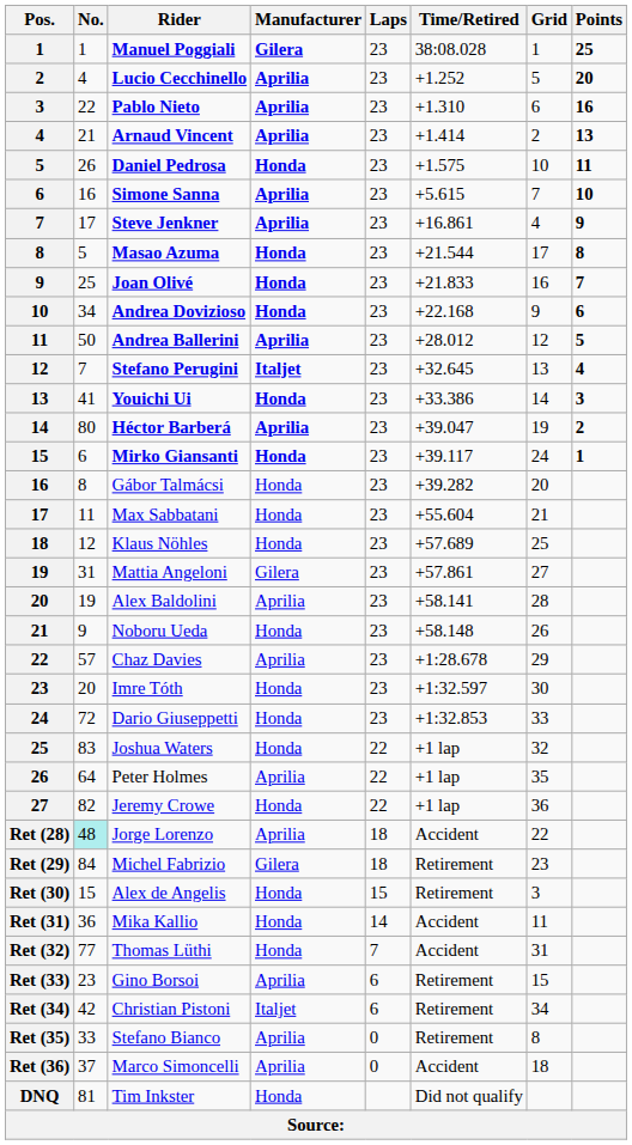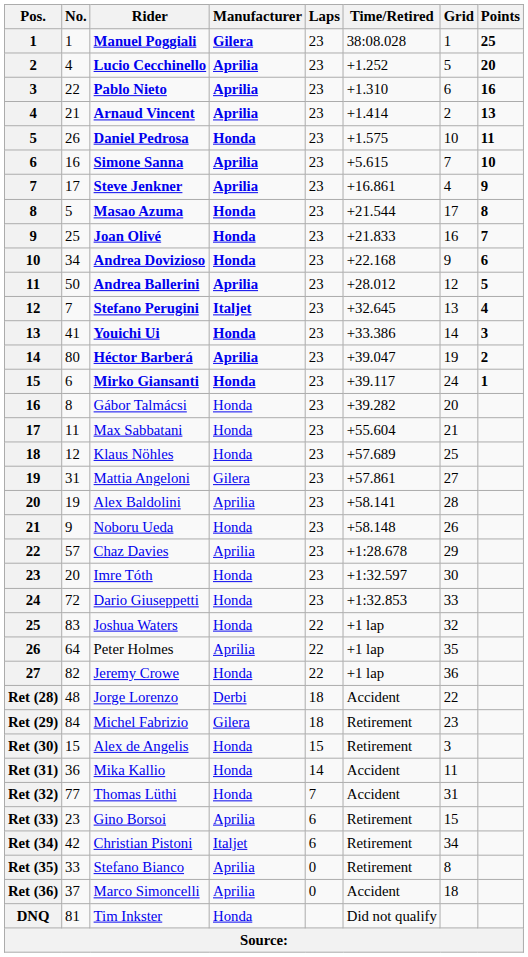 <table class="wikitable" style="font-size: 95%;">
 <tr>
 <th>Pos.</th>
 <th>No.</th>
 <th>Rider</th>
 <th>Manufacturer</th>
 <th>Laps</th>
 <th>Time/Retired</th>
 <th>Grid</th>
 <th>Points</th>
 </tr>
 <tr>
 <th>1</th>
 <td>1</td>
 <td> <strong><a href='#'>Manuel Poggiali</a></strong></td>
 <td><strong><a href='#'>Gilera</a></strong></td>
 <td>23</td>
 <td>38:08.028</td>
 <td>1</td>
 <td><strong>25</strong></td>
 </tr>
 <tr>
 <th>2</th>
 <td>4</td>
 <td> <strong><a href='#'>Lucio Cecchinello</a></strong></td>
 <td><strong><a href='#'>Aprilia</a></strong></td>
 <td>23</td>
 <td>+1.252</td>
 <td>5</td>
 <td><strong>20</strong></td>
 </tr>
 <tr>
 <th>3</th>
 <td>22</td>
 <td> <strong><a href='#'>Pablo Nieto</a></strong></td>
 <td><strong><a href='#'>Aprilia</a></strong></td>
 <td>23</td>
 <td>+1.310</td>
 <td>6</td>
 <td><strong>16</strong></td>
 </tr>
 <tr>
 <th>4</th>
 <td>21</td>
 <td> <strong><a href='#'>Arnaud Vincent</a></strong></td>
 <td><strong><a href='#'>Aprilia</a></strong></td>
 <td>23</td>
 <td>+1.414</td>
 <td>2</td>
 <td><strong>13</strong></td>
 </tr>
 <tr>
 <th>5</th>
 <td>26</td>
 <td> <strong><a href='#'>Daniel Pedrosa</a></strong></td>
 <td><strong><a href='#'>Honda</a></strong></td>
 <td>23</td>
 <td>+1.575</td>
 <td>10</td>
 <td><strong>11</strong></td>
 </tr>
 <tr>
 <th>6</th>
 <td>16</td>
 <td> <strong><a href='#'>Simone Sanna</a></strong></td>
 <td><strong><a href='#'>Aprilia</a></strong></td>
 <td>23</td>
 <td>+5.615</td>
 <td>7</td>
 <td><strong>10</strong></td>
 </tr>
 <tr>
 <th>7</th>
 <td>17</td>
 <td> <strong><a href='#'>Steve Jenkner</a></strong></td>
 <td><strong><a href='#'>Aprilia</a></strong></td>
 <td>23</td>
 <td>+16.861</td>
 <td>4</td>
 <td><strong>9</strong></td>
 </tr>
 <tr>
 <th>8</th>
 <td>5</td>
 <td> <strong><a href='#'>Masao Azuma</a></strong></td>
 <td><strong><a href='#'>Honda</a></strong></td>
 <td>23</td>
 <td>+21.544</td>
 <td>17</td>
 <td><strong>8</strong></td>
 </tr>
 <tr>
 <th>9</th>
 <td>25</td>
 <td> <strong><a href='#'>Joan Olivé</a></strong></td>
 <td><strong><a href='#'>Honda</a></strong></td>
 <td>23</td>
 <td>+21.833</td>
 <td>16</td>
 <td><strong>7</strong></td>
 </tr>
 <tr>
 <th>10</th>
 <td>34</td>
 <td> <strong><a href='#'>Andrea Dovizioso</a></strong></td>
 <td><strong><a href='#'>Honda</a></strong></td>
 <td>23</td>
 <td>+22.168</td>
 <td>9</td>
 <td><strong>6</strong></td>
 </tr>
 <tr>
 <th>11</th>
 <td>50</td>
 <td> <strong><a href='#'>Andrea Ballerini</a></strong></td>
 <td><strong><a href='#'>Aprilia</a></strong></td>
 <td>23</td>
 <td>+28.012</td>
 <td>12</td>
 <td><strong>5</strong></td>
 </tr>
 <tr>
 <th>12</th>
 <td>7</td>
 <td> <strong><a href='#'>Stefano Perugini</a></strong></td>
 <td><strong><a href='#'>Italjet</a></strong></td>
 <td>23</td>
 <td>+32.645</td>
 <td>13</td>
 <td><strong>4</strong></td>
 </tr>
 <tr>
 <th>13</th>
 <td>41</td>
 <td> <strong><a href='#'>Youichi Ui</a></strong></td>
 <td><strong><a href='#'>Honda</a></strong></td>
 <td>23</td>
 <td>+33.386</td>
 <td>14</td>
 <td><strong>3</strong></td>
 </tr>
 <tr>
 <th>14</th>
 <td>80</td>
 <td> <strong><a href='#'>Héctor Barberá</a></strong></td>
 <td><strong><a href='#'>Aprilia</a></strong></td>
 <td>23</td>
 <td>+39.047</td>
 <td>19</td>
 <td><strong>2</strong></td>
 </tr>
 <tr>
 <th>15</th>
 <td>6</td>
 <td> <strong><a href='#'>Mirko Giansanti</a></strong></td>
 <td><strong><a href='#'>Honda</a></strong></td>
 <td>23</td>
 <td>+39.117</td>
 <td>24</td>
 <td><strong>1</strong></td>
 </tr>
 <tr>
 <th>16</th>
 <td>8</td>
 <td> <a href='#'>Gábor Talmácsi</a></td>
 <td><a href='#'>Honda</a></td>
 <td>23</td>
 <td>+39.282</td>
 <td>20</td>
 <td></td>
 </tr>
 <tr>
 <th>17</th>
 <td>11</td>
 <td> <a href='#'>Max Sabbatani</a></td>
 <td><a href='#'>Honda</a></td>
 <td>23</td>
 <td>+55.604</td>
 <td>21</td>
 <td></td>
 </tr>
 <tr>
 <th>18</th>
 <td>12</td>
 <td> <a href='#'>Klaus Nöhles</a></td>
 <td><a href='#'>Honda</a></td>
 <td>23</td>
 <td>+57.689</td>
 <td>25</td>
 <td></td>
 </tr>
 <tr>
 <th>19</th>
 <td>31</td>
 <td> <a href='#'>Mattia Angeloni</a></td>
 <td><a href='#'>Gilera</a></td>
 <td>23</td>
 <td>+57.861</td>
 <td>27</td>
 <td></td>
 </tr>
 <tr>
 <th>20</th>
 <td>19</td>
 <td> <a href='#'>Alex Baldolini</a></td>
 <td><a href='#'>Aprilia</a></td>
 <td>23</td>
 <td>+58.141</td>
 <td>28</td>
 <td></td>
 </tr>
 <tr>
 <th>21</th>
 <td>9</td>
 <td> <a href='#'>Noboru Ueda</a></td>
 <td><a href='#'>Honda</a></td>
 <td>23</td>
 <td>+58.148</td>
 <td>26</td>
 <td></td>
 </tr>
 <tr>
 <th>22</th>
 <td>57</td>
 <td> <a href='#'>Chaz Davies</a></td>
 <td><a href='#'>Aprilia</a></td>
 <td>23</td>
 <td>+1:28.678</td>
 <td>29</td>
 <td></td>
 </tr>
 <tr>
 <th>23</th>
 <td>20</td>
 <td> <a href='#'>Imre Tóth</a></td>
 <td><a href='#'>Honda</a></td>
 <td>23</td>
 <td>+1:32.597</td>
 <td>30</td>
 <td></td>
 </tr>
 <tr>
 <th>24</th>
 <td>72</td>
 <td> <a href='#'>Dario Giuseppetti</a></td>
 <td><a href='#'>Honda</a></td>
 <td>23</td>
 <td>+1:32.853</td>
 <td>33</td>
 <td></td>
 </tr>
 <tr>
 <th>25</th>
 <td>83</td>
 <td> <a href='#'>Joshua Waters</a></td>
 <td><a href='#'>Honda</a></td>
 <td>22</td>
 <td>+1 lap</td>
 <td>32</td>
 <td></td>
 </tr>
 <tr>
 <th>26</th>
 <td>64</td>
 <td> Peter Holmes</td>
 <td><a href='#'>Aprilia</a></td>
 <td>22</td>
 <td>+1 lap</td>
 <td>35</td>
 <td></td>
 </tr>
 <tr>
 <th>27</th>
 <td>82</td>
 <td> <a href='#'>Jeremy Crowe</a></td>
 <td><a href='#'>Honda</a></td>
 <td>22</td>
 <td>+1 lap</td>
 <td>36</td>
 <td></td>
 </tr>
 <tr>
 <th>Ret (28)</th>
-<td style="background: paleturquoise;">48</td>
+<td>48</td>
 <td> <a href='#'>Jorge Lorenzo</a></td>
-<td><a href='#'>Aprilia</a></td>
+<td><a href='#'>Derbi</a></td>
 <td>18</td>
 <td>Accident</td>
 <td>22</td>
 <td></td>
 </tr>
 <tr>
 <th>Ret (29)</th>
 <td>84</td>
 <td> <a href='#'>Michel Fabrizio</a></td>
 <td><a href='#'>Gilera</a></td>
 <td>18</td>
 <td>Retirement</td>
 <td>23</td>
 <td></td>
 </tr>
 <tr>
 <th>Ret (30)</th>
 <td>15</td>
 <td> <a href='#'>Alex de Angelis</a></td>
 <td><a href='#'>Honda</a></td>
 <td>15</td>
 <td>Retirement</td>
 <td>3</td>
 <td></td>
 </tr>
 <tr>
 <th>Ret (31)</th>
 <td>36</td>
 <td> <a href='#'>Mika Kallio</a></td>
 <td><a href='#'>Honda</a></td>
 <td>14</td>
 <td>Accident</td>
 <td>11</td>
 <td></td>
 </tr>
 <tr>
 <th>Ret (32)</th>
 <td>77</td>
 <td> <a href='#'>Thomas Lüthi</a></td>
 <td><a href='#'>Honda</a></td>
 <td>7</td>
 <td>Accident</td>
 <td>31</td>
 <td></td>
 </tr>
 <tr>
 <th>Ret (33)</th>
 <td>23</td>
 <td> <a href='#'>Gino Borsoi</a></td>
 <td><a href='#'>Aprilia</a></td>
 <td>6</td>
 <td>Retirement</td>
 <td>15</td>
 <td></td>
 </tr>
 <tr>
 <th>Ret (34)</th>
 <td>42</td>
 <td> <a href='#'>Christian Pistoni</a></td>
 <td><a href='#'>Italjet</a></td>
 <td>6</td>
 <td>Retirement</td>
 <td>34</td>
 <td></td>
 </tr>
 <tr>
 <th>Ret (35)</th>
 <td>33</td>
 <td> <a href='#'>Stefano Bianco</a></td>
 <td><a href='#'>Aprilia</a></td>
 <td>0</td>
 <td>Retirement</td>
 <td>8</td>
 <td></td>
 </tr>
 <tr>
 <th>Ret (36)</th>
 <td>37</td>
 <td> <a href='#'>Marco Simoncelli</a></td>
 <td><a href='#'>Aprilia</a></td>
 <td>0</td>
 <td>Accident</td>
 <td>18</td>
 <td></td>
 </tr>
 <tr>
 <th>DNQ</th>
 <td>81</td>
 <td> <a href='#'>Tim Inkster</a></td>
 <td><a href='#'>Honda</a></td>
 <td></td>
 <td>Did not qualify</td>
 <td></td>
 <td></td>
 </tr>
 <tr>
 <th colspan=8>Source:</th>
 </tr>
 </table>
